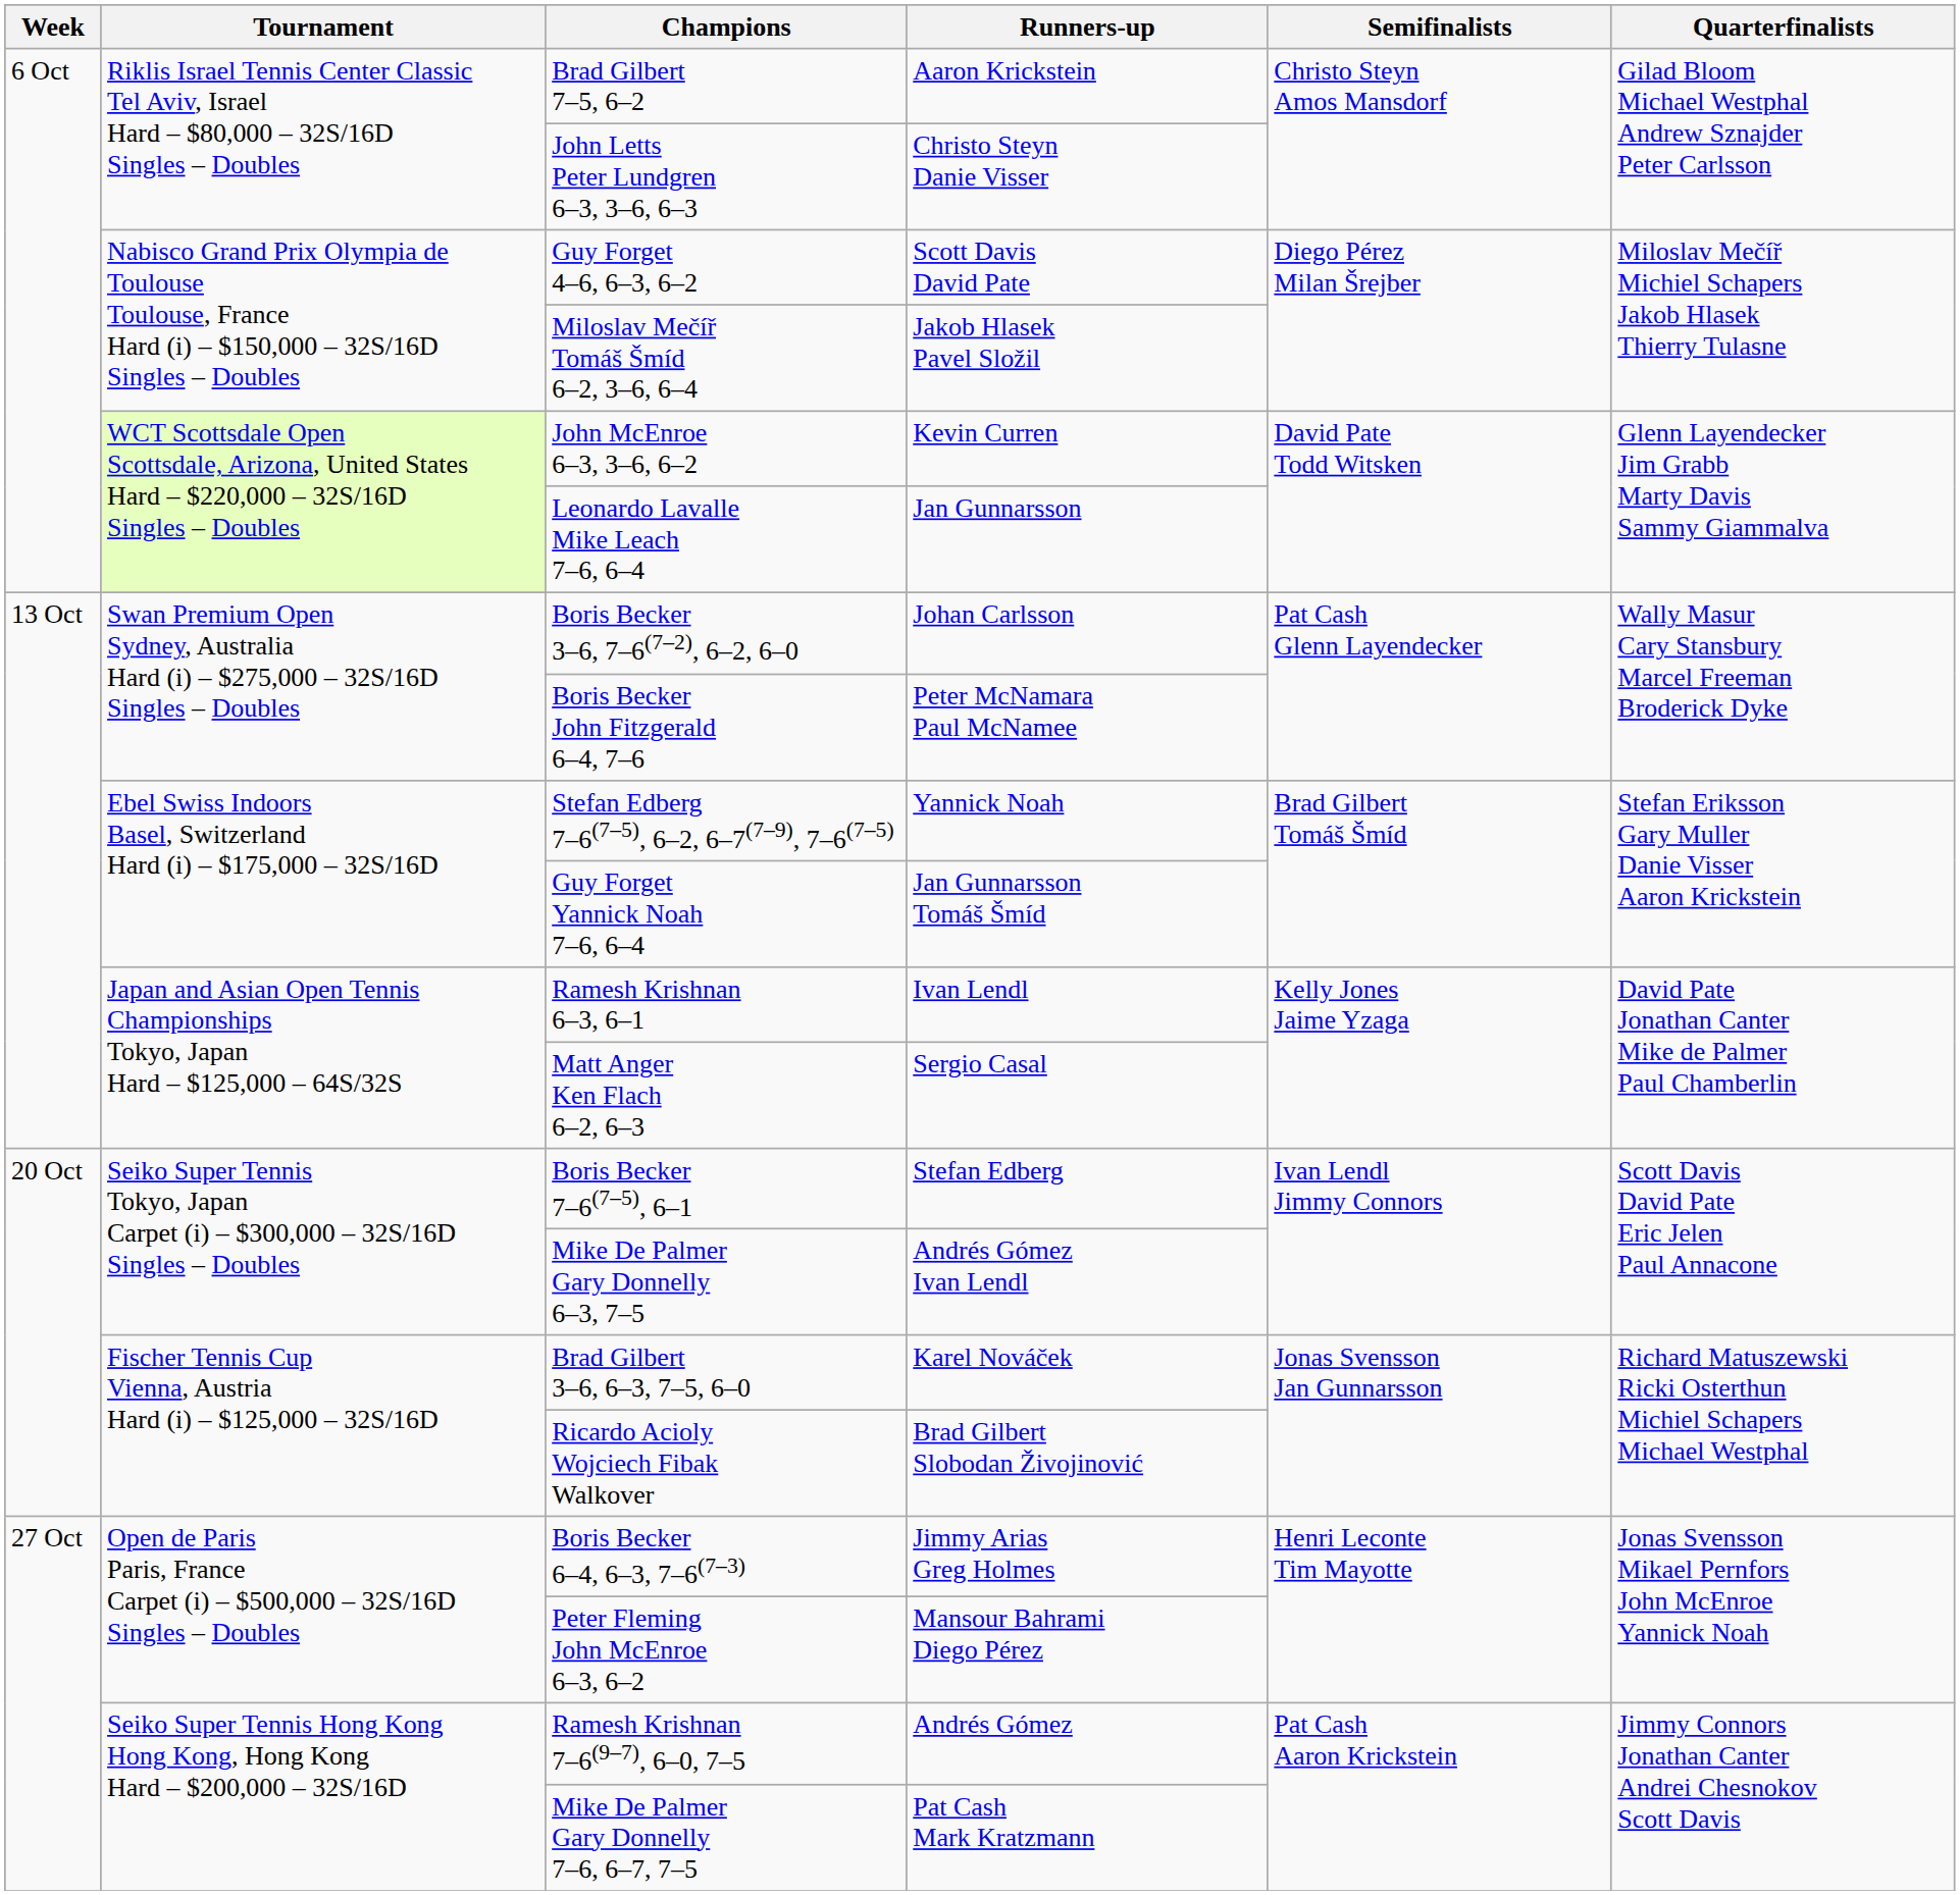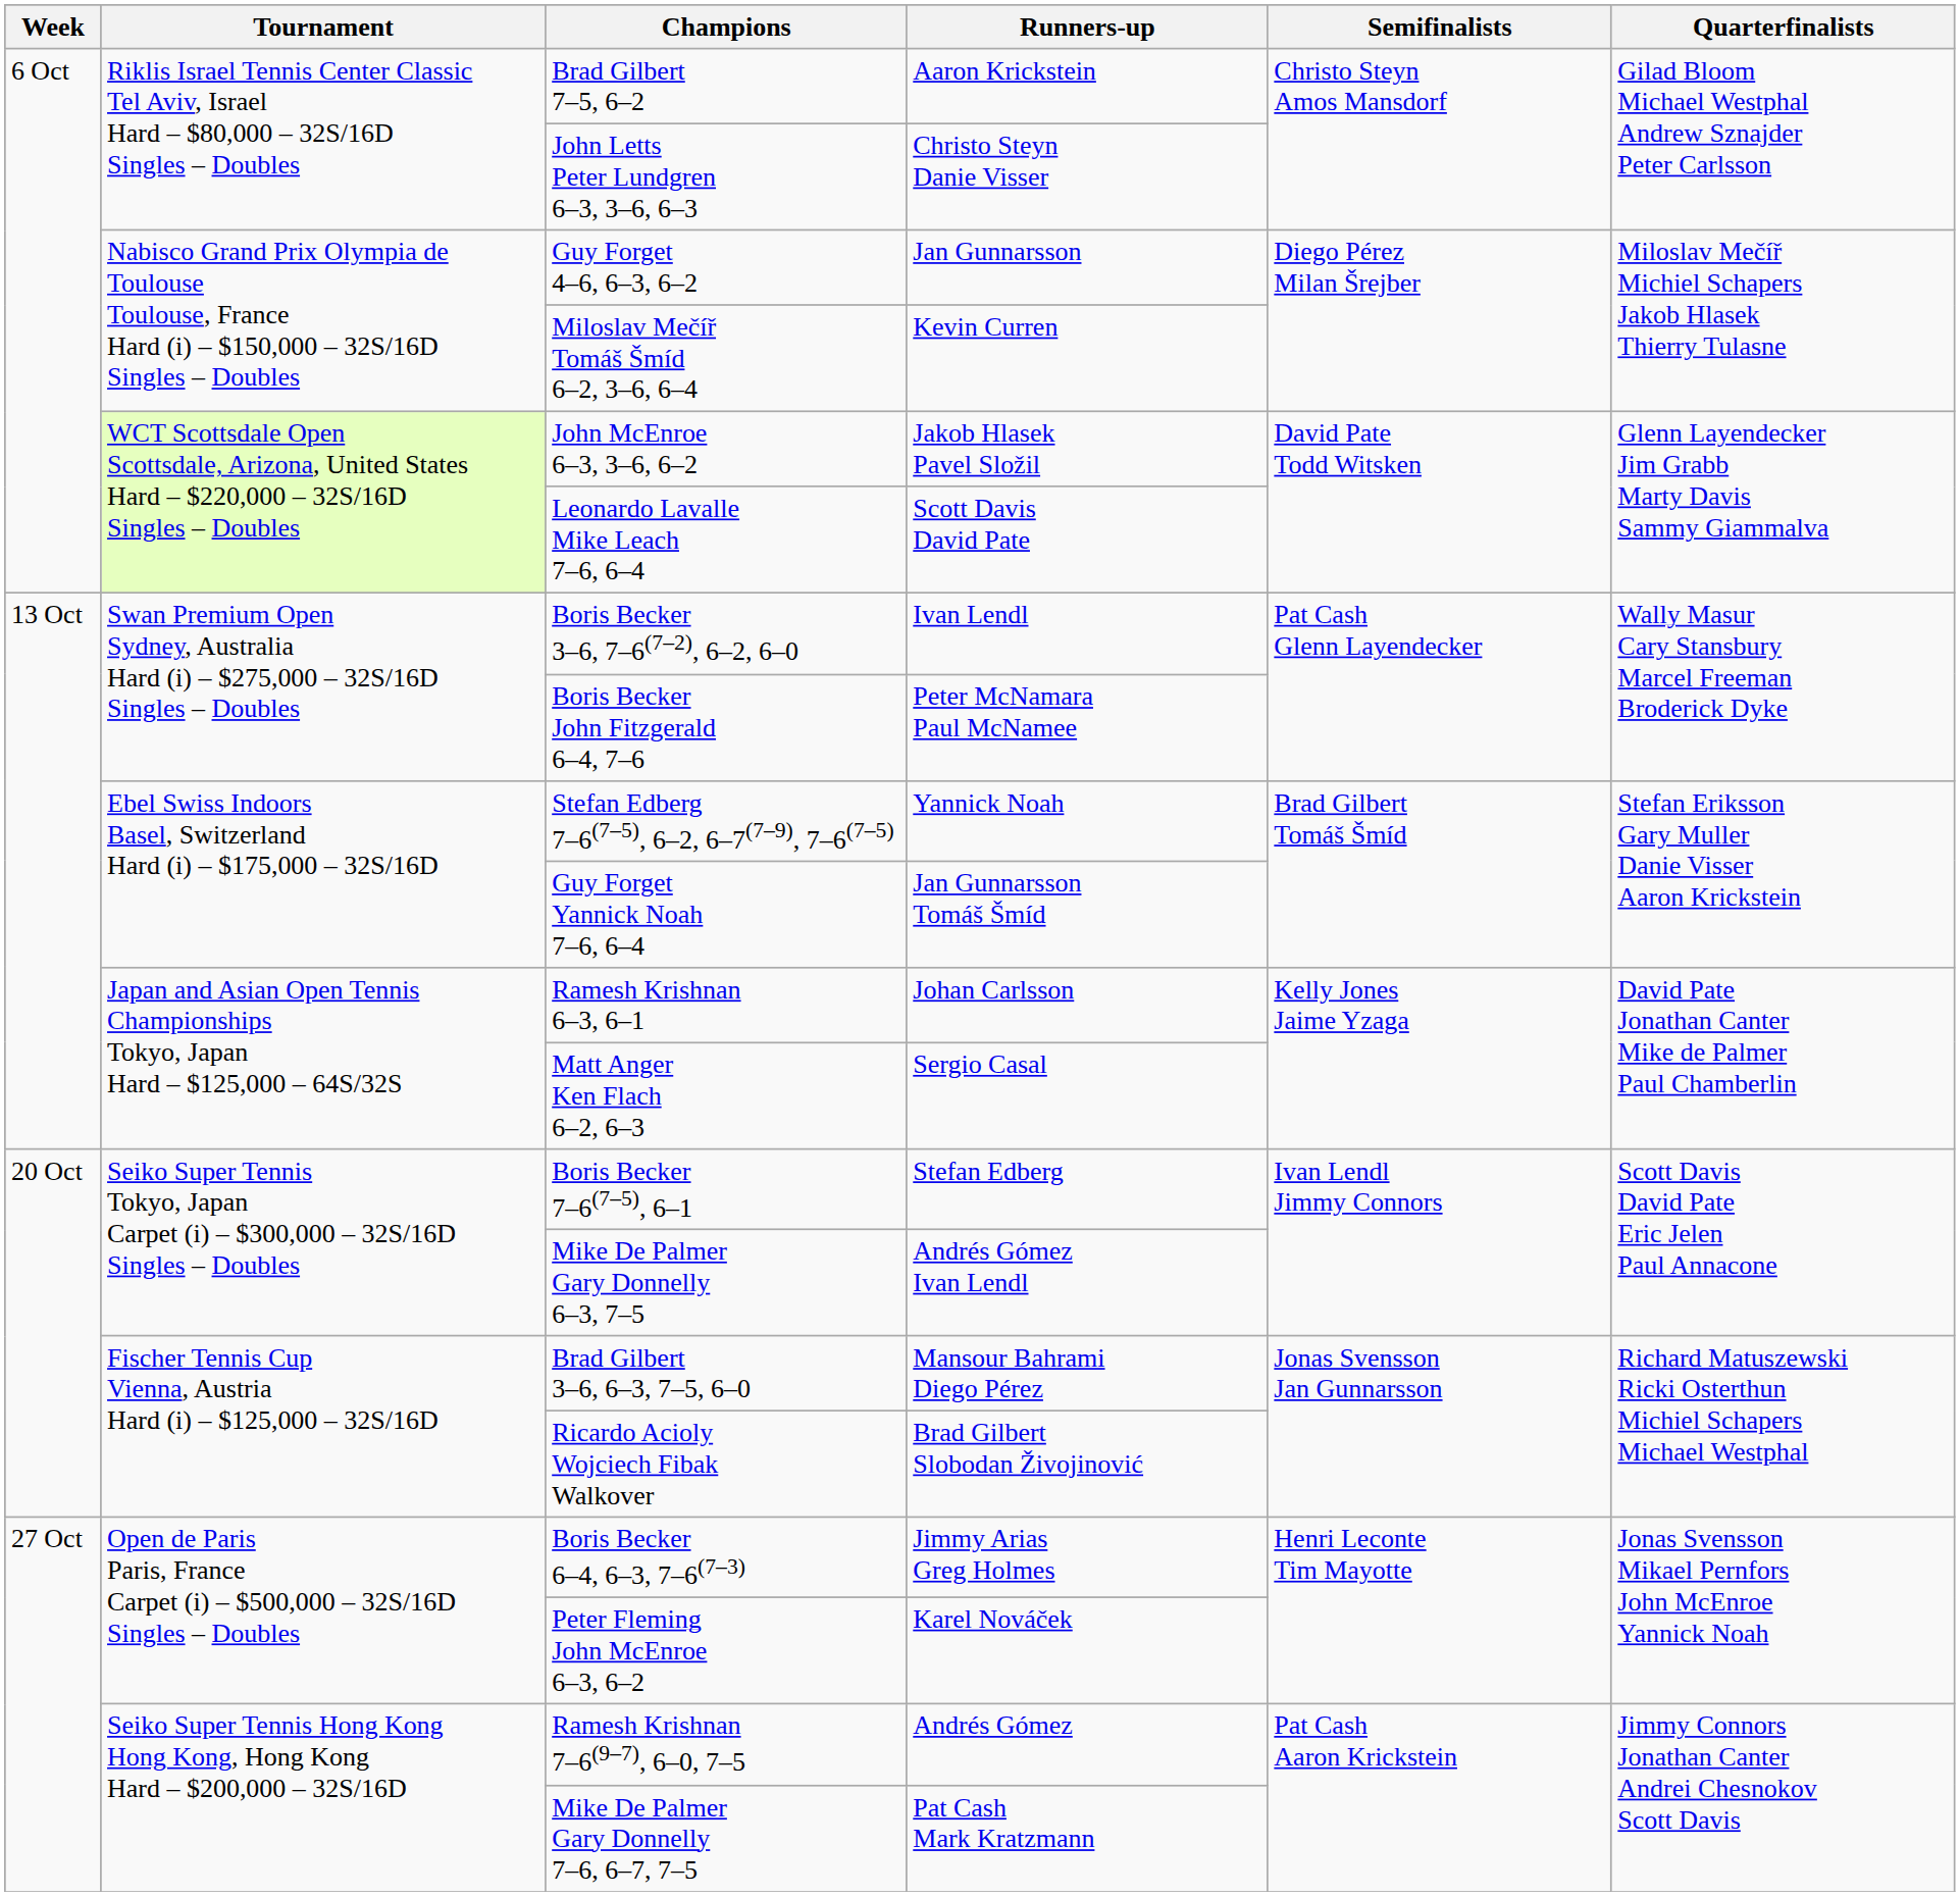 <table class=wikitable style=font-size:95%>
 <tr>
 <th style="width:48px;">Week</th>
 <th style="width:248px;">Tournament</th>
 <th style="width:200px;">Champions</th>
 <th style="width:200px;">Runners-up</th>
 <th style="width:190px;">Semifinalists</th>
 <th style="width:190px;">Quarterfinalists</th>
 </tr>
 <tr valign=top>
 <td rowspan=6>6 Oct</td>
 <td rowspan="2"><a href='#'>Riklis Israel Tennis Center Classic</a><br> <a href='#'>Tel Aviv</a>, Israel<br>Hard – $80,000 – 32S/16D <br> <a href='#'>Singles</a> – <a href='#'>Doubles</a></td>
 <td> <a href='#'>Brad Gilbert</a> <br> 7–5, 6–2</td>
 <td> <a href='#'>Aaron Krickstein</a></td>
 <td rowspan=2> <a href='#'>Christo Steyn</a> <br>  <a href='#'>Amos Mansdorf</a></td>
 <td rowspan=2> <a href='#'>Gilad Bloom</a> <br>  <a href='#'>Michael Westphal</a> <br>  <a href='#'>Andrew Sznajder</a> <br>  <a href='#'>Peter Carlsson</a></td>
 </tr>
 <tr valign=top>
 <td> <a href='#'>John Letts</a> <br>  <a href='#'>Peter Lundgren</a> <br> 6–3, 3–6, 6–3</td>
 <td> <a href='#'>Christo Steyn</a> <br>  <a href='#'>Danie Visser</a></td>
 </tr>
 <tr valign=top>
 <td rowspan="2"><a href='#'>Nabisco Grand Prix Olympia de Toulouse</a><br><a href='#'>Toulouse</a>, France<br>Hard (i) – $150,000 – 32S/16D <br> <a href='#'>Singles</a> – <a href='#'>Doubles</a></td>
 <td> <a href='#'>Guy Forget</a> <br> 4–6, 6–3, 6–2</td>
-<td> <a href='#'>Scott Davis</a> <br>  <a href='#'>David Pate</a></td>
+<td> <a href='#'>Jan Gunnarsson</a></td>
 <td rowspan=2> <a href='#'>Diego Pérez</a> <br>  <a href='#'>Milan Šrejber</a></td>
 <td rowspan=2> <a href='#'>Miloslav Mečíř</a> <br>  <a href='#'>Michiel Schapers</a> <br>  <a href='#'>Jakob Hlasek</a> <br>  <a href='#'>Thierry Tulasne</a></td>
 </tr>
 <tr valign=top>
 <td> <a href='#'>Miloslav Mečíř</a> <br>  <a href='#'>Tomáš Šmíd</a> <br> 6–2, 3–6, 6–4</td>
-<td> <a href='#'>Jakob Hlasek</a> <br>  <a href='#'>Pavel Složil</a></td>
+<td> <a href='#'>Kevin Curren</a></td>
 </tr>
 <tr valign=top>
 <td style="background:#E6FFBF;" rowspan="2"><a href='#'>WCT Scottsdale Open</a><br> <a href='#'>Scottsdale, Arizona</a>, United States<br>Hard – $220,000 – 32S/16D <br> <a href='#'>Singles</a> – <a href='#'>Doubles</a></td>
 <td> <a href='#'>John McEnroe</a> <br> 6–3, 3–6, 6–2</td>
-<td> <a href='#'>Kevin Curren</a></td>
+<td> <a href='#'>Jakob Hlasek</a> <br>  <a href='#'>Pavel Složil</a></td>
 <td rowspan=2> <a href='#'>David Pate</a> <br>  <a href='#'>Todd Witsken</a></td>
 <td rowspan=2> <a href='#'>Glenn Layendecker</a> <br>  <a href='#'>Jim Grabb</a> <br>  <a href='#'>Marty Davis</a> <br>  <a href='#'>Sammy Giammalva</a></td>
 </tr>
 <tr valign=top>
 <td> <a href='#'>Leonardo Lavalle</a> <br>  <a href='#'>Mike Leach</a> <br> 7–6, 6–4</td>
-<td> <a href='#'>Jan Gunnarsson</a></td>
+<td> <a href='#'>Scott Davis</a> <br>  <a href='#'>David Pate</a></td>
 </tr>
 <tr valign=top>
 <td rowspan=6>13 Oct</td>
 <td rowspan="2"><a href='#'>Swan Premium Open</a><br> <a href='#'>Sydney</a>, Australia<br>Hard (i) – $275,000 – 32S/16D <br> <a href='#'>Singles</a> – <a href='#'>Doubles</a></td>
 <td> <a href='#'>Boris Becker</a><br>3–6, 7–6<sup>(7–2)</sup>, 6–2, 6–0</td>
-<td> <a href='#'>Johan Carlsson</a></td>
+<td> <a href='#'>Ivan Lendl</a></td>
 <td rowspan=2> <a href='#'>Pat Cash</a> <br>  <a href='#'>Glenn Layendecker</a></td>
 <td rowspan=2> <a href='#'>Wally Masur</a> <br>  <a href='#'>Cary Stansbury</a> <br>  <a href='#'>Marcel Freeman</a> <br>  <a href='#'>Broderick Dyke</a></td>
 </tr>
 <tr valign=top>
 <td> <a href='#'>Boris Becker</a><br> <a href='#'>John Fitzgerald</a> <br> 6–4, 7–6</td>
 <td> <a href='#'>Peter McNamara</a> <br>  <a href='#'>Paul McNamee</a></td>
 </tr>
 <tr valign=top>
 <td rowspan="2"><a href='#'>Ebel Swiss Indoors</a><br> <a href='#'>Basel</a>, Switzerland<br>Hard (i) – $175,000 – 32S/16D</td>
 <td> <a href='#'>Stefan Edberg</a><br>7–6<sup>(7–5)</sup>, 6–2, 6–7<sup>(7–9)</sup>, 7–6<sup>(7–5)</sup></td>
 <td> <a href='#'>Yannick Noah</a></td>
 <td rowspan=2> <a href='#'>Brad Gilbert</a> <br>  <a href='#'>Tomáš Šmíd</a></td>
 <td rowspan=2> <a href='#'>Stefan Eriksson</a> <br>  <a href='#'>Gary Muller</a> <br>  <a href='#'>Danie Visser</a> <br>  <a href='#'>Aaron Krickstein</a></td>
 </tr>
 <tr valign=top>
 <td> <a href='#'>Guy Forget</a><br> <a href='#'>Yannick Noah</a> <br> 7–6, 6–4</td>
 <td> <a href='#'>Jan Gunnarsson</a> <br>  <a href='#'>Tomáš Šmíd</a></td>
 </tr>
 <tr valign=top>
 <td rowspan="2"><a href='#'>Japan and Asian Open Tennis Championships</a><br> Tokyo, Japan<br>Hard – $125,000 – 64S/32S</td>
 <td> <a href='#'>Ramesh Krishnan</a> <br> 6–3, 6–1</td>
-<td> <a href='#'>Ivan Lendl</a></td>
+<td> <a href='#'>Johan Carlsson</a></td>
 <td rowspan=2> <a href='#'>Kelly Jones</a> <br>  <a href='#'>Jaime Yzaga</a></td>
 <td rowspan=2> <a href='#'>David Pate</a> <br>  <a href='#'>Jonathan Canter</a> <br>  <a href='#'>Mike de Palmer</a> <br>  <a href='#'>Paul Chamberlin</a></td>
 </tr>
 <tr valign=top>
 <td> <a href='#'>Matt Anger</a><br> <a href='#'>Ken Flach</a> <br> 6–2, 6–3</td>
 <td> <a href='#'>Sergio Casal</a></td>
 </tr>
 <tr valign=top>
 <td rowspan=4>20 Oct</td>
 <td rowspan="2"><a href='#'>Seiko Super Tennis</a><br> Tokyo, Japan<br>Carpet (i) – $300,000 – 32S/16D <br> <a href='#'>Singles</a> – <a href='#'>Doubles</a></td>
 <td> <a href='#'>Boris Becker</a><br>7–6<sup>(7–5)</sup>, 6–1</td>
 <td> <a href='#'>Stefan Edberg</a></td>
 <td rowspan=2> <a href='#'>Ivan Lendl</a> <br>  <a href='#'>Jimmy Connors</a></td>
 <td rowspan=2> <a href='#'>Scott Davis</a> <br>  <a href='#'>David Pate</a> <br>  <a href='#'>Eric Jelen</a> <br>  <a href='#'>Paul Annacone</a></td>
 </tr>
 <tr valign=top>
 <td> <a href='#'>Mike De Palmer</a> <br>  <a href='#'>Gary Donnelly</a> <br> 6–3, 7–5</td>
 <td> <a href='#'>Andrés Gómez</a> <br>  <a href='#'>Ivan Lendl</a></td>
 </tr>
 <tr valign=top>
 <td rowspan="2"><a href='#'>Fischer Tennis Cup</a><br> <a href='#'>Vienna</a>, Austria<br>Hard (i) – $125,000 – 32S/16D</td>
 <td> <a href='#'>Brad Gilbert</a> <br> 3–6, 6–3, 7–5, 6–0</td>
-<td> <a href='#'>Karel Nováček</a></td>
+<td> <a href='#'>Mansour Bahrami</a> <br>  <a href='#'>Diego Pérez</a></td>
 <td rowspan=2> <a href='#'>Jonas Svensson</a> <br>  <a href='#'>Jan Gunnarsson</a></td>
 <td rowspan=2> <a href='#'>Richard Matuszewski</a> <br>  <a href='#'>Ricki Osterthun</a> <br>  <a href='#'>Michiel Schapers</a> <br>  <a href='#'>Michael Westphal</a></td>
 </tr>
 <tr valign=top>
 <td> <a href='#'>Ricardo Acioly</a> <br>  <a href='#'>Wojciech Fibak</a> <br> Walkover</td>
 <td> <a href='#'>Brad Gilbert</a> <br>  <a href='#'>Slobodan Živojinović</a></td>
 </tr>
 <tr valign=top>
 <td rowspan=4>27 Oct</td>
 <td rowspan="2"><a href='#'>Open de Paris</a><br> Paris, France<br>Carpet (i) – $500,000 – 32S/16D <br> <a href='#'>Singles</a> – <a href='#'>Doubles</a></td>
 <td> <a href='#'>Boris Becker</a><br>6–4, 6–3, 7–6<sup>(7–3)</sup></td>
 <td> <a href='#'>Jimmy Arias</a> <br>  <a href='#'>Greg Holmes</a></td>
 <td rowspan=2> <a href='#'>Henri Leconte</a> <br>  <a href='#'>Tim Mayotte</a></td>
 <td rowspan=2> <a href='#'>Jonas Svensson</a><br>  <a href='#'>Mikael Pernfors</a> <br>  <a href='#'>John McEnroe</a> <br>  <a href='#'>Yannick Noah</a></td>
 </tr>
 <tr valign=top>
 <td> <a href='#'>Peter Fleming</a><br> <a href='#'>John McEnroe</a> <br> 6–3, 6–2</td>
-<td> <a href='#'>Mansour Bahrami</a> <br>  <a href='#'>Diego Pérez</a></td>
+<td> <a href='#'>Karel Nováček</a></td>
 </tr>
 <tr valign=top>
 <td rowspan="2"><a href='#'>Seiko Super Tennis Hong Kong</a><br> <a href='#'>Hong Kong</a>, Hong Kong<br>Hard – $200,000 – 32S/16D</td>
 <td> <a href='#'>Ramesh Krishnan</a><br>7–6<sup>(9–7)</sup>, 6–0, 7–5</td>
 <td> <a href='#'>Andrés Gómez</a></td>
 <td rowspan=2> <a href='#'>Pat Cash</a> <br>  <a href='#'>Aaron Krickstein</a></td>
 <td rowspan=2> <a href='#'>Jimmy Connors</a> <br>  <a href='#'>Jonathan Canter</a> <br>  <a href='#'>Andrei Chesnokov</a> <br>  <a href='#'>Scott Davis</a></td>
 </tr>
 <tr valign=top>
 <td> <a href='#'>Mike De Palmer</a> <br>  <a href='#'>Gary Donnelly</a> <br> 7–6, 6–7, 7–5</td>
 <td> <a href='#'>Pat Cash</a> <br>  <a href='#'>Mark Kratzmann</a></td>
 </tr>
 </table>
